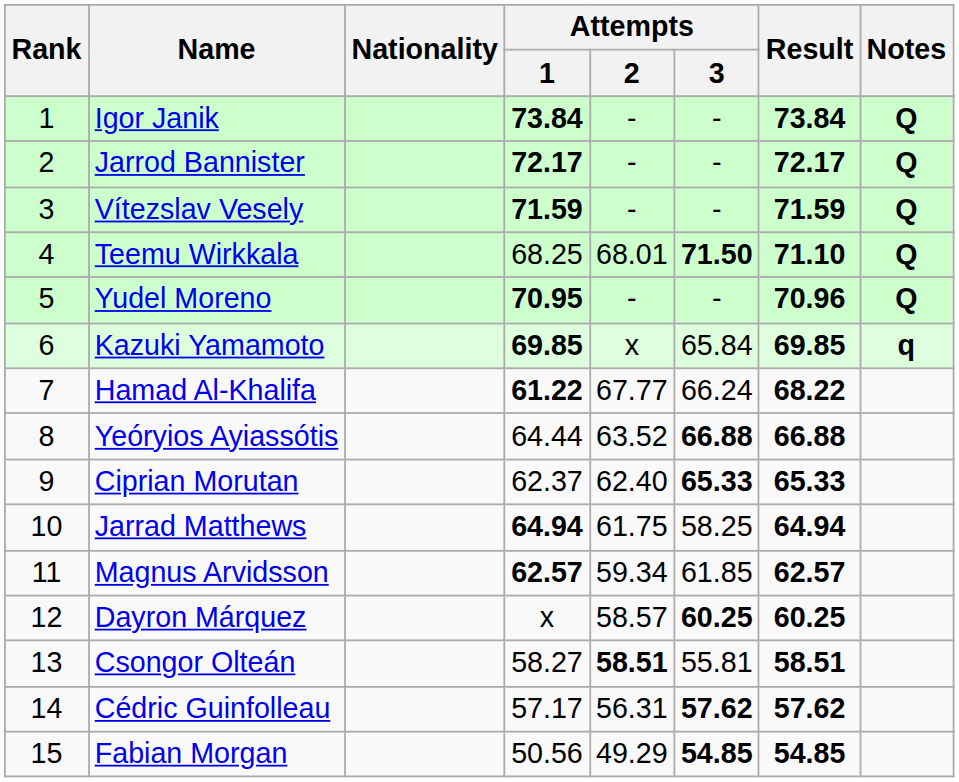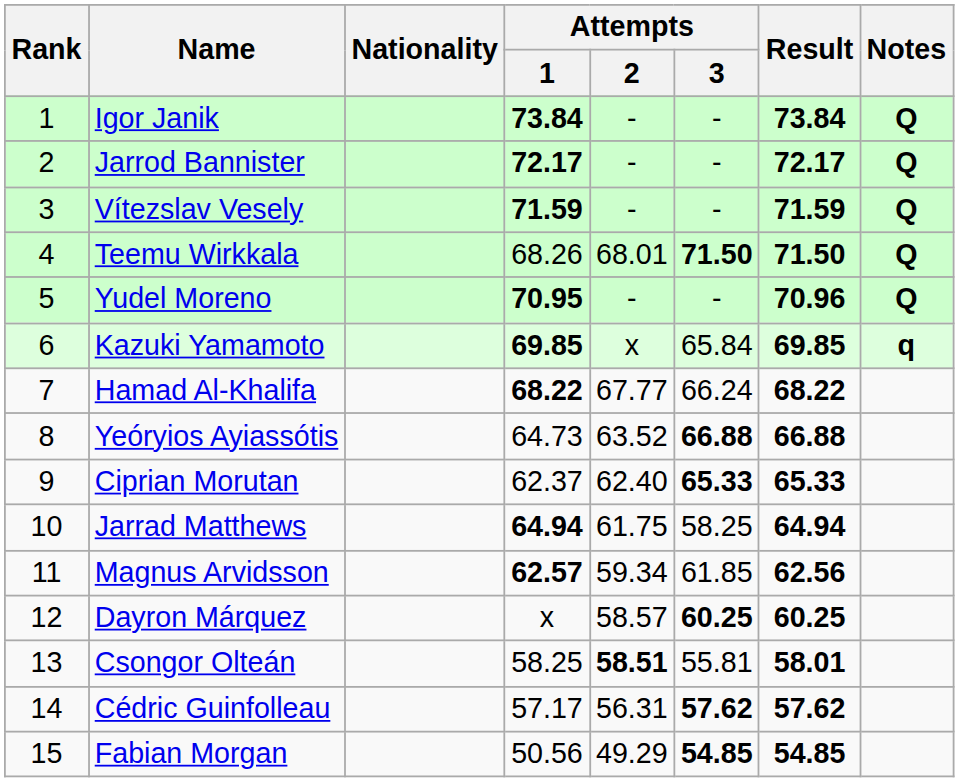 <table class="wikitable sortable" style="text-align:center">
 <tr>
 <th rowspan=2>Rank</th>
 <th rowspan=2>Name</th>
 <th rowspan=2>Nationality</th>
 <th colspan=3>Attempts</th>
 <th rowspan=2>Result</th>
 <th rowspan=2>Notes</th>
 </tr>
 <tr>
 <th>1</th>
 <th>2</th>
 <th>3</th>
 </tr>
 <tr bgcolor=ccffcc>
 <td>1</td>
 <td align=left><a href='#'>Igor Janik</a></td>
 <td align=left></td>
 <td><strong>73.84</strong></td>
 <td>-</td>
 <td>-</td>
 <td><strong>73.84</strong></td>
 <td><strong>Q</strong></td>
 </tr>
 <tr bgcolor=ccffcc>
 <td>2</td>
 <td align=left><a href='#'>Jarrod Bannister</a></td>
 <td align=left></td>
 <td><strong>72.17</strong></td>
 <td>-</td>
 <td>-</td>
 <td><strong>72.17</strong></td>
 <td><strong>Q</strong></td>
 </tr>
 <tr bgcolor=ccffcc>
 <td>3</td>
 <td align=left><a href='#'>Vítezslav Vesely</a></td>
 <td align=left></td>
 <td><strong>71.59</strong></td>
 <td>-</td>
 <td>-</td>
 <td><strong>71.59</strong></td>
 <td><strong>Q</strong></td>
 </tr>
 <tr bgcolor=ccffcc>
 <td>4</td>
 <td align=left><a href='#'>Teemu Wirkkala</a></td>
 <td align=left></td>
-<td>68.25</td>
+<td>68.26</td>
 <td>68.01</td>
 <td><strong>71.50</strong></td>
-<td><strong>71.10</strong></td>
+<td><strong>71.50</strong></td>
 <td><strong>Q</strong></td>
 </tr>
 <tr bgcolor=ccffcc>
 <td>5</td>
 <td align=left><a href='#'>Yudel Moreno</a></td>
 <td align=left></td>
 <td><strong>70.95</strong></td>
 <td>-</td>
 <td>-</td>
 <td><strong>70.96</strong></td>
 <td><strong>Q</strong></td>
 </tr>
 <tr bgcolor=ddffdd>
 <td>6</td>
 <td align=left><a href='#'>Kazuki Yamamoto</a></td>
 <td align=left></td>
 <td><strong>69.85</strong></td>
 <td>x</td>
 <td>65.84</td>
 <td><strong>69.85</strong></td>
 <td><strong>q</strong></td>
 </tr>
 <tr>
 <td>7</td>
 <td align=left><a href='#'>Hamad Al-Khalifa</a></td>
 <td align=left></td>
-<td><strong>61.22</strong></td>
+<td><strong>68.22</strong></td>
 <td>67.77</td>
 <td>66.24</td>
 <td><strong>68.22</strong></td>
 <td></td>
 </tr>
 <tr>
 <td>8</td>
 <td align=left><a href='#'>Yeóryios Ayiassótis</a></td>
 <td align=left></td>
-<td>64.44</td>
+<td>64.73</td>
 <td>63.52</td>
 <td><strong>66.88</strong></td>
 <td><strong>66.88</strong></td>
 <td></td>
 </tr>
 <tr>
 <td>9</td>
 <td align=left><a href='#'>Ciprian Morutan</a></td>
 <td align=left></td>
 <td>62.37</td>
 <td>62.40</td>
 <td><strong>65.33</strong></td>
 <td><strong>65.33</strong></td>
 <td></td>
 </tr>
 <tr>
 <td>10</td>
 <td align=left><a href='#'>Jarrad Matthews</a></td>
 <td align=left></td>
 <td><strong>64.94</strong></td>
 <td>61.75</td>
 <td>58.25</td>
 <td><strong>64.94</strong></td>
 <td></td>
 </tr>
 <tr>
 <td>11</td>
 <td align=left><a href='#'>Magnus Arvidsson</a></td>
 <td align=left></td>
 <td><strong>62.57</strong></td>
 <td>59.34</td>
 <td>61.85</td>
-<td><strong>62.57</strong></td>
+<td><strong>62.56</strong></td>
 <td></td>
 </tr>
 <tr>
 <td>12</td>
 <td align=left><a href='#'>Dayron Márquez</a></td>
 <td align=left></td>
 <td>x</td>
 <td>58.57</td>
 <td><strong>60.25</strong></td>
 <td><strong>60.25</strong></td>
 <td></td>
 </tr>
 <tr>
 <td>13</td>
 <td align=left><a href='#'>Csongor Olteán</a></td>
 <td align=left></td>
-<td>58.27</td>
+<td>58.25</td>
 <td><strong>58.51</strong></td>
 <td>55.81</td>
-<td><strong>58.51</strong></td>
+<td><strong>58.01</strong></td>
 <td></td>
 </tr>
 <tr>
 <td>14</td>
 <td align=left><a href='#'>Cédric Guinfolleau</a></td>
 <td align=left></td>
 <td>57.17</td>
 <td>56.31</td>
 <td><strong>57.62</strong></td>
 <td><strong>57.62</strong></td>
 <td></td>
 </tr>
 <tr>
 <td>15</td>
 <td align=left><a href='#'>Fabian Morgan</a></td>
 <td align=left></td>
 <td>50.56</td>
 <td>49.29</td>
 <td><strong>54.85</strong></td>
 <td><strong>54.85</strong></td>
 <td></td>
 </tr>
 </table>
